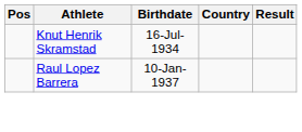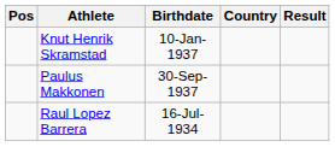 <table class="wikitable"  style="text-align:center; width:60%;">
 <tr>
 <th>Pos</th>
 <th>Athlete</th>
 <th>Birthdate</th>
 <th>Country</th>
 <th>Result</th>
 </tr>
 <tr>
 <td align=center></td>
 <td align=left><a href='#'>Knut Henrik Skramstad</a></td>
-<td>16-Jul-1934</td>
+<td>10-Jan-1937</td>
+<td align=left></td>
+<td></td>
+</tr>
+<tr>
+<td align=center></td>
+<td align=left><a href='#'>Paulus Makkonen</a></td>
+<td>30-Sep-1937</td>
 <td align=left></td>
 <td></td>
 </tr>
 <tr>
 <td align=center></td>
 <td align=left><a href='#'>Raul Lopez Barrera</a></td>
-<td>10-Jan-1937</td>
+<td>16-Jul-1934</td>
 <td align=left></td>
 <td></td>
 </tr>
 </table>
